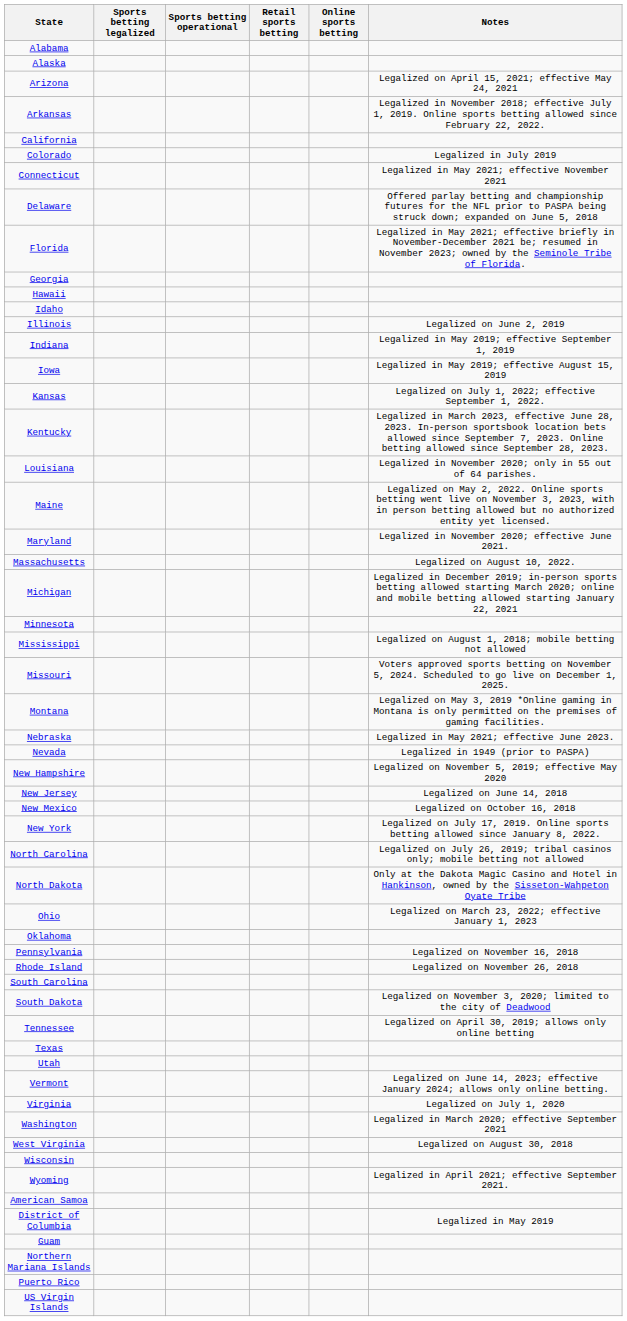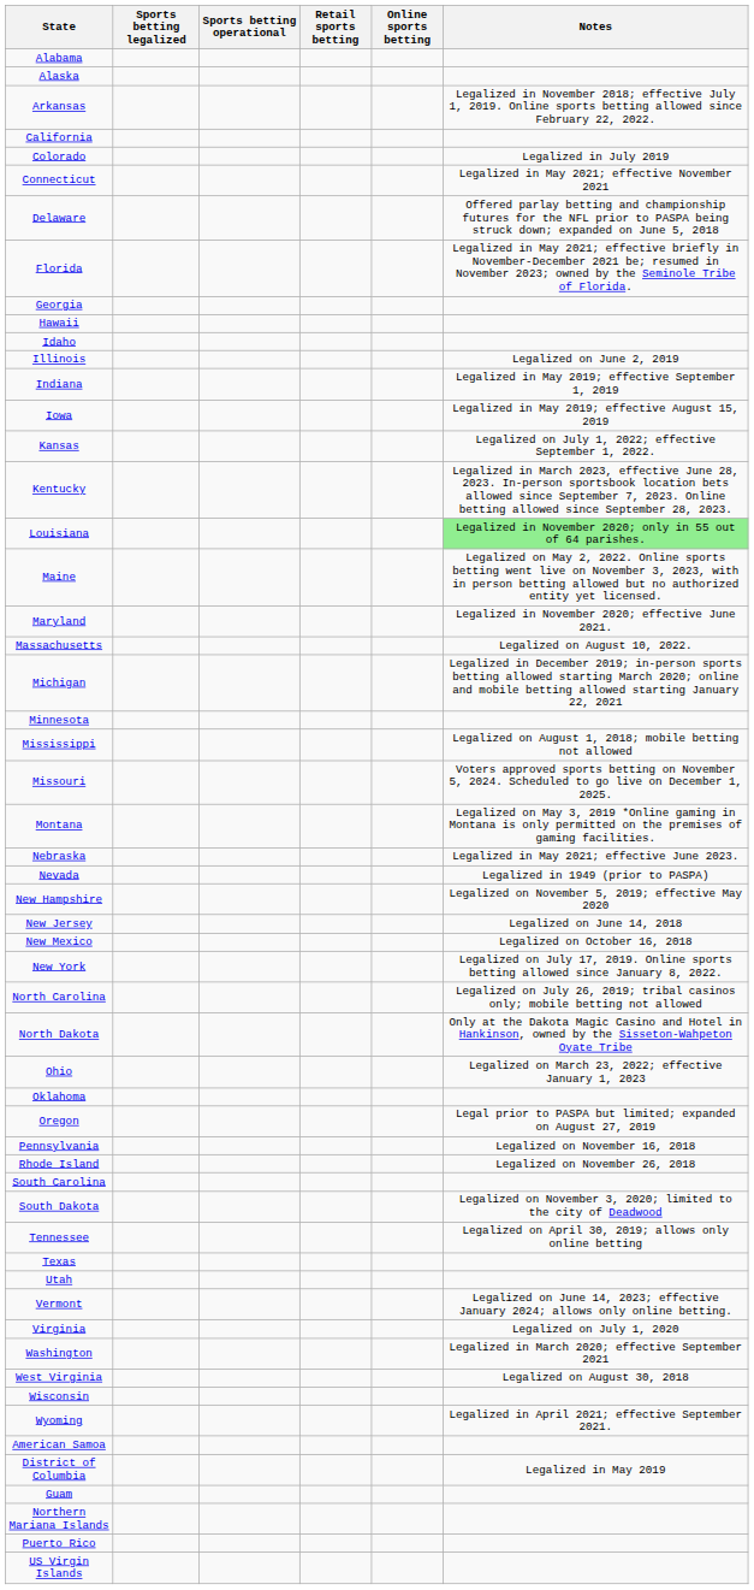 <table class="wikitable sortable" style="text-align:center;">
 <tr>
 <th>State</th>
 <th>Sports betting legalized</th>
 <th>Sports betting operational</th>
 <th>Retail sports betting</th>
 <th>Online sports betting</th>
 <th>Notes</th>
 </tr>
 <tr>
 <td><a href='#'>Alabama</a></td>
 <td></td>
 <td></td>
 <td></td>
 <td></td>
 <td></td>
 </tr>
 <tr>
 <td><a href='#'>Alaska</a></td>
 <td></td>
 <td></td>
 <td></td>
 <td></td>
 <td></td>
-</tr>
-<tr>
-<td><a href='#'>Arizona</a></td>
-<td></td>
-<td></td>
-<td></td>
-<td></td>
-<td>Legalized on April 15, 2021; effective May 24, 2021</td>
 </tr>
 <tr>
 <td><a href='#'>Arkansas</a></td>
 <td></td>
 <td></td>
 <td></td>
 <td></td>
 <td>Legalized in November 2018; effective July 1, 2019. Online sports betting allowed since February 22, 2022.</td>
 </tr>
 <tr>
 <td><a href='#'>California</a></td>
 <td></td>
 <td></td>
 <td></td>
 <td></td>
 <td></td>
 </tr>
 <tr>
 <td><a href='#'>Colorado</a></td>
 <td></td>
 <td></td>
 <td></td>
 <td></td>
 <td>Legalized in July 2019</td>
 </tr>
 <tr>
 <td><a href='#'>Connecticut</a></td>
 <td></td>
 <td></td>
 <td></td>
 <td></td>
 <td>Legalized in May 2021; effective November 2021</td>
 </tr>
 <tr>
 <td><a href='#'>Delaware</a></td>
 <td></td>
 <td></td>
 <td></td>
 <td></td>
 <td>Offered parlay betting and championship futures for the NFL prior to PASPA being struck down; expanded on June 5, 2018</td>
 </tr>
 <tr>
 <td><a href='#'>Florida</a></td>
 <td></td>
 <td></td>
 <td></td>
 <td></td>
 <td>Legalized in May 2021; effective briefly in November-December 2021 be; resumed in November 2023; owned by the <a href='#'>Seminole Tribe of Florida</a>.</td>
 </tr>
 <tr>
 <td><a href='#'>Georgia</a></td>
 <td></td>
 <td></td>
 <td></td>
 <td></td>
 <td></td>
 </tr>
 <tr>
 <td><a href='#'>Hawaii</a></td>
 <td></td>
 <td></td>
 <td></td>
 <td></td>
 <td></td>
 </tr>
 <tr>
 <td><a href='#'>Idaho</a></td>
 <td></td>
 <td></td>
 <td></td>
 <td></td>
 <td></td>
 </tr>
 <tr>
 <td><a href='#'>Illinois</a></td>
 <td></td>
 <td></td>
 <td></td>
 <td></td>
 <td>Legalized on June 2, 2019</td>
 </tr>
 <tr>
 <td><a href='#'>Indiana</a></td>
 <td></td>
 <td></td>
 <td></td>
 <td></td>
 <td>Legalized in May 2019; effective September 1, 2019</td>
 </tr>
 <tr>
 <td><a href='#'>Iowa</a></td>
 <td></td>
 <td></td>
 <td></td>
 <td></td>
 <td>Legalized in May 2019; effective August 15, 2019</td>
 </tr>
 <tr>
 <td><a href='#'>Kansas</a></td>
 <td></td>
 <td></td>
 <td></td>
 <td></td>
 <td>Legalized on July 1, 2022; effective September 1, 2022.</td>
 </tr>
 <tr>
 <td><a href='#'>Kentucky</a></td>
 <td></td>
 <td></td>
 <td></td>
 <td></td>
 <td>Legalized in March 2023, effective June 28, 2023. In-person sportsbook location bets allowed since September 7, 2023. Online betting allowed since September 28, 2023.</td>
 </tr>
 <tr>
 <td><a href='#'>Louisiana</a></td>
 <td></td>
 <td></td>
 <td></td>
 <td></td>
-<td>Legalized in November 2020; only in 55 out of 64 parishes.</td>
+<td style="background: lightgreen;">Legalized in November 2020; only in 55 out of 64 parishes.</td>
 </tr>
 <tr>
 <td><a href='#'>Maine</a></td>
 <td></td>
 <td></td>
 <td></td>
 <td></td>
 <td>Legalized on May 2, 2022.  Online sports betting went live on November 3, 2023, with in person betting allowed but no authorized entity yet licensed.</td>
 </tr>
 <tr>
 <td><a href='#'>Maryland</a></td>
 <td></td>
 <td></td>
 <td></td>
 <td></td>
 <td>Legalized in November 2020; effective June 2021.</td>
 </tr>
 <tr>
 <td><a href='#'>Massachusetts</a></td>
 <td></td>
 <td></td>
 <td></td>
 <td></td>
 <td>Legalized on August 10, 2022.</td>
 </tr>
 <tr>
 <td><a href='#'>Michigan</a></td>
 <td></td>
 <td></td>
 <td></td>
 <td></td>
 <td>Legalized in December 2019; in-person sports betting allowed starting March 2020; online and mobile betting allowed starting January 22, 2021</td>
 </tr>
 <tr>
 <td><a href='#'>Minnesota</a></td>
 <td></td>
 <td></td>
 <td></td>
 <td></td>
 <td></td>
 </tr>
 <tr>
 <td><a href='#'>Mississippi</a></td>
 <td></td>
 <td></td>
 <td></td>
 <td></td>
 <td>Legalized on August 1, 2018; mobile betting not allowed</td>
 </tr>
 <tr>
 <td><a href='#'>Missouri</a></td>
 <td></td>
 <td></td>
 <td></td>
 <td></td>
 <td>Voters approved sports betting on November 5, 2024. Scheduled to go live on December 1, 2025. </td>
 </tr>
 <tr>
 <td><a href='#'>Montana</a></td>
 <td></td>
 <td></td>
 <td></td>
 <td></td>
 <td>Legalized on May 3, 2019 *Online gaming in Montana is only permitted on the premises of gaming facilities.</td>
 </tr>
 <tr>
 <td><a href='#'>Nebraska</a></td>
 <td></td>
 <td></td>
 <td></td>
 <td></td>
 <td>Legalized in May 2021; effective June 2023.</td>
 </tr>
 <tr>
 <td><a href='#'>Nevada</a></td>
 <td></td>
 <td></td>
 <td></td>
 <td></td>
 <td>Legalized in 1949 (prior to PASPA)</td>
 </tr>
 <tr>
 <td><a href='#'>New Hampshire</a></td>
 <td></td>
 <td></td>
 <td></td>
 <td></td>
 <td>Legalized on November 5, 2019; effective May 2020</td>
 </tr>
 <tr>
 <td><a href='#'>New Jersey</a></td>
 <td></td>
 <td></td>
 <td></td>
 <td></td>
 <td>Legalized on June 14, 2018</td>
 </tr>
 <tr>
 <td><a href='#'>New Mexico</a></td>
 <td></td>
 <td></td>
 <td></td>
 <td></td>
 <td>Legalized on October 16, 2018</td>
 </tr>
 <tr>
 <td><a href='#'>New York</a></td>
 <td></td>
 <td></td>
 <td></td>
 <td></td>
 <td>Legalized on July 17, 2019. Online sports betting allowed since January 8, 2022.</td>
 </tr>
 <tr>
 <td><a href='#'>North Carolina</a></td>
 <td></td>
 <td></td>
 <td></td>
 <td></td>
 <td>Legalized on July 26, 2019; tribal casinos only; mobile betting not allowed</td>
 </tr>
 <tr>
 <td><a href='#'>North Dakota</a></td>
 <td></td>
 <td></td>
 <td></td>
 <td></td>
 <td>Only at the Dakota Magic Casino and Hotel in <a href='#'>Hankinson</a>, owned by the <a href='#'>Sisseton-Wahpeton Oyate Tribe</a></td>
 </tr>
 <tr>
 <td><a href='#'>Ohio</a></td>
 <td></td>
 <td></td>
 <td></td>
 <td></td>
 <td>Legalized on March 23, 2022; effective January 1, 2023</td>
 </tr>
 <tr>
 <td><a href='#'>Oklahoma</a></td>
 <td></td>
 <td></td>
 <td></td>
 <td></td>
 <td></td>
+</tr>
+<tr>
+<td><a href='#'>Oregon</a></td>
+<td></td>
+<td></td>
+<td></td>
+<td></td>
+<td>Legal prior to PASPA but limited; expanded on August 27, 2019</td>
 </tr>
 <tr>
 <td><a href='#'>Pennsylvania</a></td>
 <td></td>
 <td></td>
 <td></td>
 <td></td>
 <td>Legalized on November 16, 2018</td>
 </tr>
 <tr>
 <td><a href='#'>Rhode Island</a></td>
 <td></td>
 <td></td>
 <td></td>
 <td></td>
 <td>Legalized on November 26, 2018</td>
 </tr>
 <tr>
 <td><a href='#'>South Carolina</a></td>
 <td></td>
 <td></td>
 <td></td>
 <td></td>
 <td></td>
 </tr>
 <tr>
 <td><a href='#'>South Dakota</a></td>
 <td></td>
 <td></td>
 <td></td>
 <td></td>
 <td>Legalized on November 3, 2020; limited to the city of <a href='#'>Deadwood</a></td>
 </tr>
 <tr>
 <td><a href='#'>Tennessee</a></td>
 <td></td>
 <td></td>
 <td></td>
 <td></td>
 <td>Legalized on April 30, 2019; allows only online betting</td>
 </tr>
 <tr>
 <td><a href='#'>Texas</a></td>
 <td></td>
 <td></td>
 <td></td>
 <td></td>
 <td></td>
 </tr>
 <tr>
 <td><a href='#'>Utah</a></td>
 <td></td>
 <td></td>
 <td></td>
 <td></td>
 <td></td>
 </tr>
 <tr>
 <td><a href='#'>Vermont</a></td>
 <td></td>
 <td></td>
 <td></td>
 <td></td>
 <td>Legalized on June 14, 2023; effective January 2024; allows only online betting.</td>
 </tr>
 <tr>
 <td><a href='#'>Virginia</a></td>
 <td></td>
 <td></td>
 <td></td>
 <td></td>
 <td>Legalized on July 1, 2020</td>
 </tr>
 <tr>
 <td><a href='#'>Washington</a></td>
 <td></td>
 <td></td>
 <td></td>
 <td></td>
 <td>Legalized in March 2020; effective September 2021</td>
 </tr>
 <tr>
 <td><a href='#'>West Virginia</a></td>
 <td></td>
 <td></td>
 <td></td>
 <td></td>
 <td>Legalized on August 30, 2018</td>
 </tr>
 <tr>
 <td><a href='#'>Wisconsin</a></td>
 <td></td>
 <td></td>
 <td></td>
 <td></td>
 <td></td>
 </tr>
 <tr>
 <td><a href='#'>Wyoming</a></td>
 <td></td>
 <td></td>
 <td></td>
 <td></td>
 <td>Legalized in April 2021; effective September 2021.</td>
 </tr>
 <tr>
 <td><a href='#'>American Samoa</a></td>
 <td></td>
 <td></td>
 <td></td>
 <td></td>
 <td></td>
 </tr>
 <tr>
 <td><a href='#'>District of Columbia</a></td>
 <td></td>
 <td></td>
 <td></td>
 <td></td>
 <td>Legalized in May 2019</td>
 </tr>
 <tr>
 <td><a href='#'>Guam</a></td>
 <td></td>
 <td></td>
 <td></td>
 <td></td>
 <td></td>
 </tr>
 <tr>
 <td><a href='#'>Northern Mariana Islands</a></td>
 <td></td>
 <td></td>
 <td></td>
 <td></td>
 <td></td>
 </tr>
 <tr>
 <td><a href='#'>Puerto Rico</a></td>
 <td></td>
 <td></td>
 <td></td>
 <td></td>
 <td></td>
 </tr>
 <tr>
 <td><a href='#'>US Virgin Islands</a></td>
 <td></td>
 <td></td>
 <td></td>
 <td></td>
 <td></td>
 </tr>
 </table>
